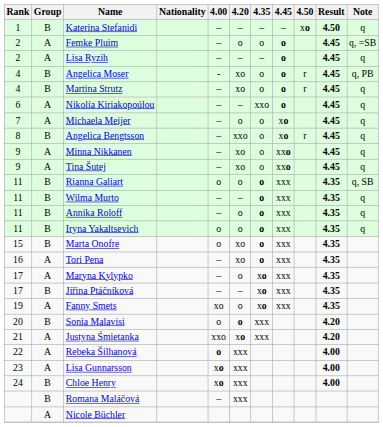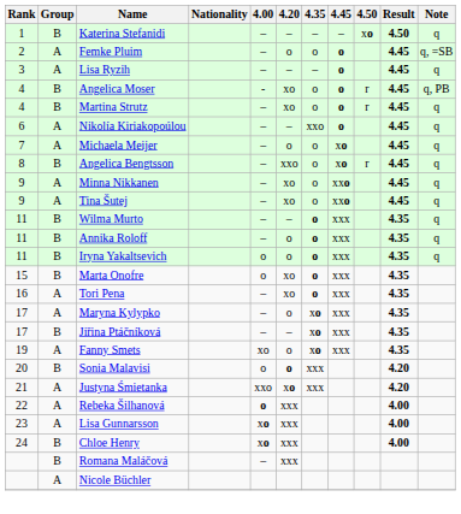 <table class="wikitable sortable" style="text-align:center">
 <tr>
 <th>Rank</th>
 <th>Group</th>
 <th>Name</th>
 <th>Nationality</th>
 <th>4.00</th>
 <th>4.20</th>
 <th>4.35</th>
 <th>4.45</th>
 <th>4.50</th>
 <th>Result</th>
 <th>Note</th>
 </tr>
 <tr bgcolor=ddffdd>
 <td>1</td>
 <td>B</td>
 <td align=left><a href='#'>Katerina Stefanidi</a></td>
 <td align=left></td>
 <td>–</td>
 <td>–</td>
 <td>–</td>
 <td>–</td>
 <td>x<strong>o</strong></td>
 <td><strong>4.50</strong></td>
 <td>q</td>
 </tr>
 <tr bgcolor=ddffdd>
 <td>2</td>
 <td>A</td>
 <td align=left><a href='#'>Femke Pluim</a></td>
 <td align=left></td>
 <td>–</td>
 <td>o</td>
 <td>o</td>
 <td><strong>o</strong></td>
 <td></td>
 <td><strong>4.45</strong></td>
 <td>q, =SB</td>
 </tr>
 <tr bgcolor=ddffdd>
-<td>2</td>
+<td>3</td>
 <td>A</td>
 <td align=left><a href='#'>Lisa Ryzih</a></td>
 <td align=left></td>
 <td>–</td>
 <td>–</td>
 <td>–</td>
 <td><strong>o</strong></td>
 <td></td>
 <td><strong>4.45</strong></td>
 <td>q</td>
 </tr>
 <tr bgcolor=ddffdd>
 <td>4</td>
 <td>B</td>
 <td align=left><a href='#'>Angelica Moser</a></td>
 <td align=left></td>
 <td>-</td>
 <td>xo</td>
 <td>o</td>
 <td><strong>o</strong></td>
 <td>r</td>
 <td><strong>4.45</strong></td>
 <td>q, PB</td>
 </tr>
 <tr bgcolor=ddffdd>
 <td>4</td>
 <td>B</td>
 <td align=left><a href='#'>Martina Strutz</a></td>
 <td align=left></td>
 <td>–</td>
 <td>xo</td>
 <td>o</td>
 <td><strong>o</strong></td>
 <td>r</td>
 <td><strong>4.45</strong></td>
 <td>q</td>
 </tr>
 <tr bgcolor=ddffdd>
 <td>6</td>
 <td>A</td>
 <td align=left><a href='#'>Nikolía Kiriakopoúlou</a></td>
 <td align=left></td>
 <td>–</td>
 <td>–</td>
 <td>xxo</td>
 <td><strong>o</strong></td>
 <td></td>
 <td><strong>4.45</strong></td>
 <td>q</td>
 </tr>
 <tr bgcolor=ddffdd>
 <td>7</td>
 <td>A</td>
 <td align=left><a href='#'>Michaela Meijer</a></td>
 <td align=left></td>
 <td>–</td>
 <td>o</td>
 <td>o</td>
 <td>x<strong>o</strong></td>
 <td></td>
 <td><strong>4.45</strong></td>
 <td>q</td>
 </tr>
 <tr bgcolor=ddffdd>
 <td>8</td>
 <td>B</td>
 <td align=left><a href='#'>Angelica Bengtsson</a></td>
 <td align=left></td>
 <td>–</td>
 <td>xxo</td>
 <td>o</td>
 <td>x<strong>o</strong></td>
 <td>r</td>
 <td><strong>4.45</strong></td>
 <td>q</td>
 </tr>
 <tr bgcolor=ddffdd>
 <td>9</td>
 <td>A</td>
 <td align=left><a href='#'>Minna Nikkanen</a></td>
 <td align=left></td>
 <td>–</td>
 <td>xo</td>
 <td>o</td>
 <td>xx<strong>o</strong></td>
 <td></td>
 <td><strong>4.45</strong></td>
 <td>q</td>
 </tr>
 <tr bgcolor=ddffdd>
 <td>9</td>
 <td>A</td>
 <td align=left><a href='#'>Tina Šutej</a></td>
 <td align=left></td>
 <td>–</td>
 <td>xo</td>
 <td>o</td>
 <td>xx<strong>o</strong></td>
 <td></td>
 <td><strong>4.45</strong></td>
 <td>q</td>
-</tr>
-<tr bgcolor=ddffdd>
-<td>11</td>
-<td>B</td>
-<td align=left><a href='#'>Rianna Galiart</a></td>
-<td align=left></td>
-<td>o</td>
-<td>o</td>
-<td><strong>o</strong></td>
-<td>xxx</td>
-<td></td>
-<td><strong>4.35</strong></td>
-<td>q, SB</td>
 </tr>
 <tr bgcolor=ddffdd>
 <td>11</td>
 <td>B</td>
 <td align=left><a href='#'>Wilma Murto</a></td>
 <td align=left></td>
 <td>–</td>
 <td>–</td>
 <td><strong>o</strong></td>
 <td>xxx</td>
 <td></td>
 <td><strong>4.35</strong></td>
 <td>q</td>
 </tr>
 <tr bgcolor=ddffdd>
 <td>11</td>
 <td>B</td>
 <td align=left><a href='#'>Annika Roloff</a></td>
 <td align=left></td>
 <td>–</td>
 <td>o</td>
 <td><strong>o</strong></td>
 <td>xxx</td>
 <td></td>
 <td><strong>4.35</strong></td>
 <td>q</td>
 </tr>
 <tr bgcolor=ddffdd>
 <td>11</td>
 <td>B</td>
 <td align=left><a href='#'>Iryna Yakaltsevich</a></td>
 <td align=left></td>
 <td>o</td>
 <td>o</td>
 <td><strong>o</strong></td>
 <td>xxx</td>
 <td></td>
 <td><strong>4.35</strong></td>
 <td>q</td>
 </tr>
 <tr>
 <td>15</td>
 <td>B</td>
 <td align=left><a href='#'>Marta Onofre</a></td>
 <td align=left></td>
 <td>o</td>
 <td>xo</td>
 <td><strong>o</strong></td>
 <td>xxx</td>
 <td></td>
 <td><strong>4.35</strong></td>
 <td></td>
 </tr>
 <tr>
 <td>16</td>
 <td>A</td>
 <td align=left><a href='#'>Tori Pena</a></td>
 <td align=left></td>
 <td>–</td>
 <td>xo</td>
 <td><strong>o</strong></td>
 <td>xxx</td>
 <td></td>
 <td><strong>4.35</strong></td>
 <td></td>
 </tr>
 <tr>
 <td>17</td>
 <td>A</td>
 <td align=left><a href='#'>Maryna Kylypko</a></td>
 <td align=left></td>
 <td>–</td>
 <td>o</td>
 <td>x<strong>o</strong></td>
 <td>xxx</td>
 <td></td>
 <td><strong>4.35</strong></td>
 <td></td>
 </tr>
 <tr>
 <td>17</td>
 <td>B</td>
 <td align=left><a href='#'>Jiřina Ptáčníková</a></td>
 <td align=left></td>
 <td>–</td>
 <td>–</td>
 <td>x<strong>o</strong></td>
 <td>xxx</td>
 <td></td>
 <td><strong>4.35</strong></td>
 <td></td>
 </tr>
 <tr>
 <td>19</td>
 <td>A</td>
 <td align=left><a href='#'>Fanny Smets</a></td>
 <td align=left></td>
 <td>xo</td>
 <td>o</td>
 <td>x<strong>o</strong></td>
 <td>xxx</td>
 <td></td>
 <td><strong>4.35</strong></td>
 <td></td>
 </tr>
 <tr>
 <td>20</td>
 <td>B</td>
 <td align=left><a href='#'>Sonia Malavisi</a></td>
 <td align=left></td>
 <td>o</td>
 <td><strong>o</strong></td>
 <td>xxx</td>
 <td></td>
 <td></td>
 <td><strong>4.20</strong></td>
 <td></td>
 </tr>
 <tr>
 <td>21</td>
 <td>A</td>
 <td align=left><a href='#'>Justyna Śmietanka</a></td>
 <td align=left></td>
 <td>xxo</td>
 <td>x<strong>o</strong></td>
 <td>xxx</td>
 <td></td>
 <td></td>
 <td><strong>4.20</strong></td>
 <td></td>
 </tr>
 <tr>
 <td>22</td>
 <td>A</td>
 <td align=left><a href='#'>Rebeka Šilhanová</a></td>
 <td align=left></td>
 <td><strong>o</strong></td>
 <td>xxx</td>
 <td></td>
 <td></td>
 <td></td>
 <td><strong>4.00</strong></td>
 <td></td>
 </tr>
 <tr>
 <td>23</td>
 <td>A</td>
 <td align=left><a href='#'>Lisa Gunnarsson</a></td>
 <td align=left></td>
 <td>x<strong>o</strong></td>
 <td>xxx</td>
 <td></td>
 <td></td>
 <td></td>
 <td><strong>4.00</strong></td>
 <td></td>
 </tr>
 <tr>
 <td>24</td>
 <td>B</td>
 <td align=left><a href='#'>Chloe Henry</a></td>
 <td align=left></td>
 <td>x<strong>o</strong></td>
 <td>xxx</td>
 <td></td>
 <td></td>
 <td></td>
 <td><strong>4.00</strong></td>
 <td></td>
 </tr>
 <tr>
 <td></td>
 <td>B</td>
 <td align=left><a href='#'>Romana Maláčová</a></td>
 <td align=left></td>
 <td>–</td>
 <td>xxx</td>
 <td></td>
 <td></td>
 <td></td>
 <td><strong></strong></td>
 <td></td>
 </tr>
 <tr>
 <td></td>
 <td>A</td>
 <td align=left><a href='#'>Nicole Büchler</a></td>
 <td align=left></td>
 <td></td>
 <td></td>
 <td></td>
 <td></td>
 <td></td>
 <td><strong></strong></td>
 <td></td>
 </tr>
 <tr>
 </tr>
 </table>
